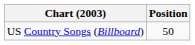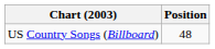 <table class="wikitable sortable">
 <tr>
 <th scope="col">Chart (2003)</th>
 <th scope="col">Position</th>
 </tr>
 <tr>
 <td>US <a href='#'>Country Songs</a> (<em><a href='#'>Billboard</a></em>)</td>
-<td align="center">50</td>
+<td align="center">48</td>
 </tr>
 </table>
